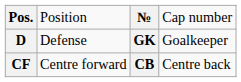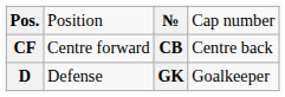 <table class="wikitable" style="font-size:90%;float:right;clear:right;margin-left:1em;">
 <tr>
 <th>Pos.</th>
 <td>Position</td>
 <th>№</th>
 <td>Cap number</td>
 </tr>
 <tr>
+<th>CF</th>
+<td>Centre forward</td>
+<th>CB</th>
+<td>Centre back</td>
+</tr>
+<tr>
 <th>D</th>
 <td>Defense</td>
 <th>GK</th>
 <td>Goalkeeper</td>
 </tr>
-<tr>
-<th>CF</th>
-<td>Centre forward</td>
-<th>CB</th>
-<td>Centre back</td>
-</tr>
 </table>
